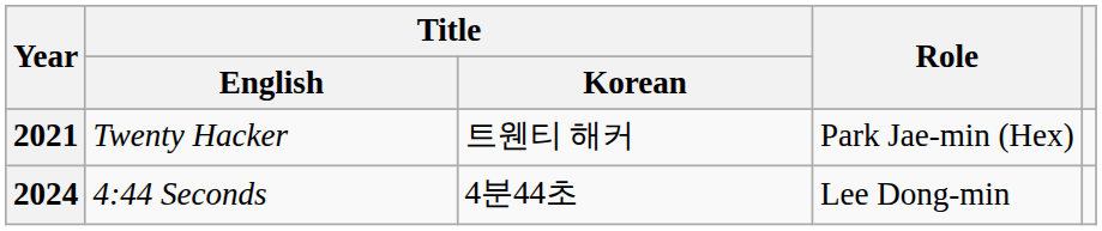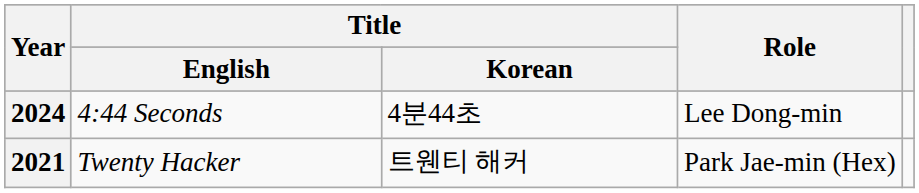 <table class="wikitable plainrowheaders">
 <tr>
 <th scope="col" rowspan="2">Year</th>
 <th scope="col" colspan="2">Title</th>
 <th scope="col" rowspan="2">Role</th>
 <th scope="col" rowspan="2" class="unsortable"></th>
 </tr>
 <tr>
 <th scope="col" style="width:11em;">English</th>
 <th scope="col" style="width:10.5em;">Korean</th>
 </tr>
 <tr>
+<th scope="row">2024</th>
+<td><em>4:44 Seconds</em></td>
+<td>4분44초</td>
+<td>Lee Dong-min</td>
+<td style="text-align:center"></td>
+</tr>
+<tr>
 <th scope="row">2021</th>
 <td><em>Twenty Hacker</em></td>
 <td>트웬티 해커</td>
 <td>Park Jae-min (Hex)</td>
 <td style="text-align:center"></td>
 </tr>
-<tr>
-<th scope="row">2024</th>
-<td><em>4:44 Seconds</em></td>
-<td>4분44초</td>
-<td>Lee Dong-min</td>
-<td style="text-align:center"></td>
-</tr>
 </table>
